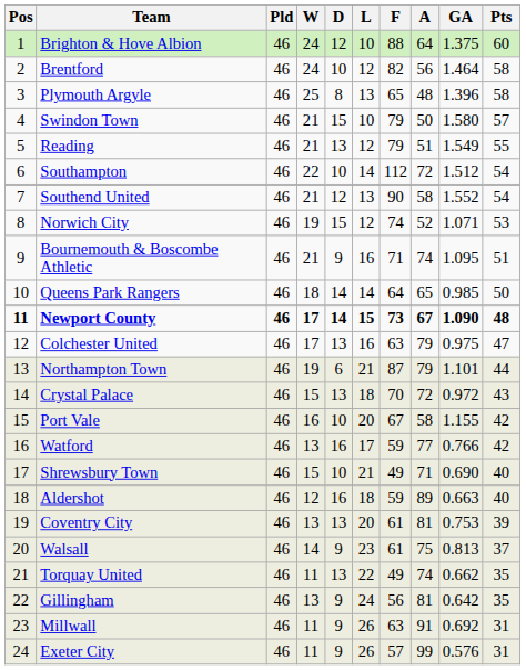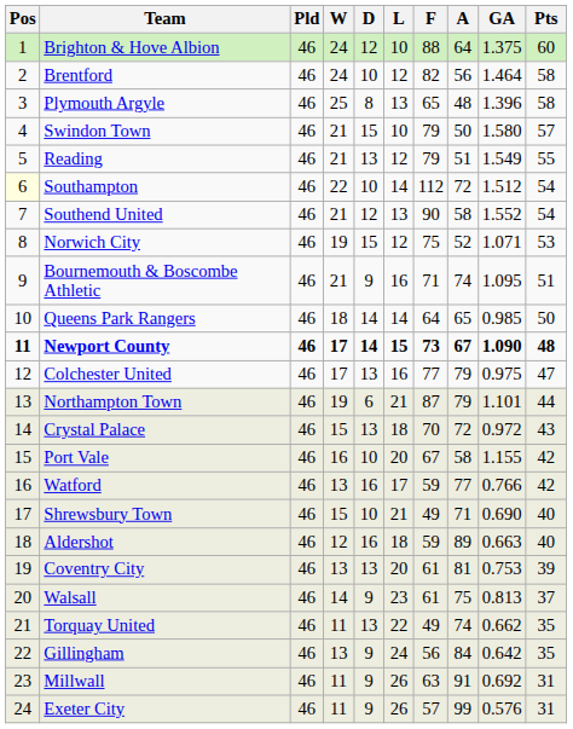 <table class="wikitable" style="text-align: center;">
 <tr>
 <th width=20>Pos</th>
 <th width=220>Team</th>
 <th width=20>Pld</th>
 <th width=20>W</th>
 <th width=20>D</th>
 <th width=20>L</th>
 <th width=20>F</th>
 <th width=20>A</th>
 <th width=20>GA</th>
 <th width=30>Pts</th>
 </tr>
 <tr style="background:#D0F0C0;">
 <td>1</td>
 <td align="left"><a href='#'>Brighton & Hove Albion</a></td>
 <td>46</td>
 <td>24</td>
 <td>12</td>
 <td>10</td>
 <td>88</td>
 <td>64</td>
 <td>1.375</td>
 <td>60</td>
 </tr>
 <tr>
 <td>2</td>
 <td align="left"><a href='#'>Brentford</a></td>
 <td>46</td>
 <td>24</td>
 <td>10</td>
 <td>12</td>
 <td>82</td>
 <td>56</td>
 <td>1.464</td>
 <td>58</td>
 </tr>
 <tr>
 <td>3</td>
 <td align="left"><a href='#'>Plymouth Argyle</a></td>
 <td>46</td>
 <td>25</td>
 <td>8</td>
 <td>13</td>
 <td>65</td>
 <td>48</td>
 <td>1.396</td>
 <td>58</td>
 </tr>
 <tr>
 <td>4</td>
 <td align="left"><a href='#'>Swindon Town</a></td>
 <td>46</td>
 <td>21</td>
 <td>15</td>
 <td>10</td>
 <td>79</td>
 <td>50</td>
 <td>1.580</td>
 <td>57</td>
 </tr>
 <tr>
 <td>5</td>
 <td align="left"><a href='#'>Reading</a></td>
 <td>46</td>
 <td>21</td>
 <td>13</td>
 <td>12</td>
 <td>79</td>
 <td>51</td>
 <td>1.549</td>
 <td>55</td>
 </tr>
 <tr>
-<td>6</td>
+<td style="background: lightyellow;">6</td>
 <td align="left"><a href='#'>Southampton</a></td>
 <td>46</td>
 <td>22</td>
 <td>10</td>
 <td>14</td>
 <td>112</td>
 <td>72</td>
 <td>1.512</td>
 <td>54</td>
 </tr>
 <tr>
 <td>7</td>
 <td align="left"><a href='#'>Southend United</a></td>
 <td>46</td>
 <td>21</td>
 <td>12</td>
 <td>13</td>
 <td>90</td>
 <td>58</td>
 <td>1.552</td>
 <td>54</td>
 </tr>
 <tr>
 <td>8</td>
 <td align="left"><a href='#'>Norwich City</a></td>
 <td>46</td>
 <td>19</td>
 <td>15</td>
 <td>12</td>
-<td>74</td>
+<td>75</td>
 <td>52</td>
 <td>1.071</td>
 <td>53</td>
 </tr>
 <tr>
 <td>9</td>
 <td align="left"><a href='#'>Bournemouth & Boscombe Athletic</a></td>
 <td>46</td>
 <td>21</td>
 <td>9</td>
 <td>16</td>
 <td>71</td>
 <td>74</td>
 <td>1.095</td>
 <td>51</td>
 </tr>
 <tr>
 <td>10</td>
 <td align="left"><a href='#'>Queens Park Rangers</a></td>
 <td>46</td>
 <td>18</td>
 <td>14</td>
 <td>14</td>
 <td>64</td>
 <td>65</td>
 <td>0.985</td>
 <td>50</td>
 </tr>
 <tr>
 <td><strong>11</strong></td>
 <td align="left"><strong><a href='#'>Newport County</a></strong></td>
 <td><strong>46</strong></td>
 <td><strong>17</strong></td>
 <td><strong>14</strong></td>
 <td><strong>15</strong></td>
 <td><strong>73</strong></td>
 <td><strong>67</strong></td>
 <td><strong>1.090</strong></td>
 <td><strong>48</strong></td>
 </tr>
 <tr>
 <td>12</td>
 <td align="left"><a href='#'>Colchester United</a></td>
 <td>46</td>
 <td>17</td>
 <td>13</td>
 <td>16</td>
-<td>63</td>
+<td>77</td>
 <td>79</td>
 <td>0.975</td>
 <td>47</td>
 </tr>
 <tr style="background:#eeeee0;">
 <td>13</td>
 <td align="left"><a href='#'>Northampton Town</a></td>
 <td>46</td>
 <td>19</td>
 <td>6</td>
 <td>21</td>
 <td>87</td>
 <td>79</td>
 <td>1.101</td>
 <td>44</td>
 </tr>
 <tr style="background:#eeeee0;">
 <td>14</td>
 <td align="left"><a href='#'>Crystal Palace</a></td>
 <td>46</td>
 <td>15</td>
 <td>13</td>
 <td>18</td>
 <td>70</td>
 <td>72</td>
 <td>0.972</td>
 <td>43</td>
 </tr>
 <tr style="background:#eeeee0;">
 <td>15</td>
 <td align="left"><a href='#'>Port Vale</a></td>
 <td>46</td>
 <td>16</td>
 <td>10</td>
 <td>20</td>
 <td>67</td>
 <td>58</td>
 <td>1.155</td>
 <td>42</td>
 </tr>
 <tr style="background:#eeeee0;">
 <td>16</td>
 <td align="left"><a href='#'>Watford</a></td>
 <td>46</td>
 <td>13</td>
 <td>16</td>
 <td>17</td>
 <td>59</td>
 <td>77</td>
 <td>0.766</td>
 <td>42</td>
 </tr>
 <tr style="background:#eeeee0;">
 <td>17</td>
 <td align="left"><a href='#'>Shrewsbury Town</a></td>
 <td>46</td>
 <td>15</td>
 <td>10</td>
 <td>21</td>
 <td>49</td>
 <td>71</td>
 <td>0.690</td>
 <td>40</td>
 </tr>
 <tr style="background:#eeeee0;">
 <td>18</td>
 <td align="left"><a href='#'>Aldershot</a></td>
 <td>46</td>
 <td>12</td>
 <td>16</td>
 <td>18</td>
 <td>59</td>
 <td>89</td>
 <td>0.663</td>
 <td>40</td>
 </tr>
 <tr style="background:#eeeee0;">
 <td>19</td>
 <td align="left"><a href='#'>Coventry City</a></td>
 <td>46</td>
 <td>13</td>
 <td>13</td>
 <td>20</td>
 <td>61</td>
 <td>81</td>
 <td>0.753</td>
 <td>39</td>
 </tr>
 <tr style="background:#eeeee0;">
 <td>20</td>
 <td align="left"><a href='#'>Walsall</a></td>
 <td>46</td>
 <td>14</td>
 <td>9</td>
 <td>23</td>
 <td>61</td>
 <td>75</td>
 <td>0.813</td>
 <td>37</td>
 </tr>
 <tr style="background:#eeeee0;">
 <td>21</td>
 <td align="left"><a href='#'>Torquay United</a></td>
 <td>46</td>
 <td>11</td>
 <td>13</td>
 <td>22</td>
 <td>49</td>
 <td>74</td>
 <td>0.662</td>
 <td>35</td>
 </tr>
 <tr style="background:#eeeee0;">
 <td>22</td>
 <td align="left"><a href='#'>Gillingham</a></td>
 <td>46</td>
 <td>13</td>
 <td>9</td>
 <td>24</td>
 <td>56</td>
-<td>81</td>
+<td>84</td>
 <td>0.642</td>
 <td>35</td>
 </tr>
 <tr style="background:#eeeee0;">
 <td>23</td>
 <td align="left"><a href='#'>Millwall</a></td>
 <td>46</td>
 <td>11</td>
 <td>9</td>
 <td>26</td>
 <td>63</td>
 <td>91</td>
 <td>0.692</td>
 <td>31</td>
 </tr>
 <tr style="background:#eeeee0;">
 <td>24</td>
 <td align="left"><a href='#'>Exeter City</a></td>
 <td>46</td>
 <td>11</td>
 <td>9</td>
 <td>26</td>
 <td>57</td>
 <td>99</td>
 <td>0.576</td>
 <td>31</td>
 </tr>
 </table>
